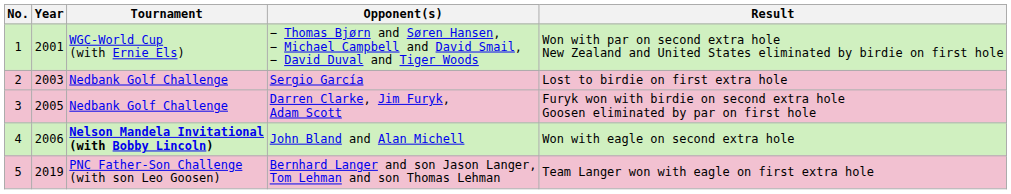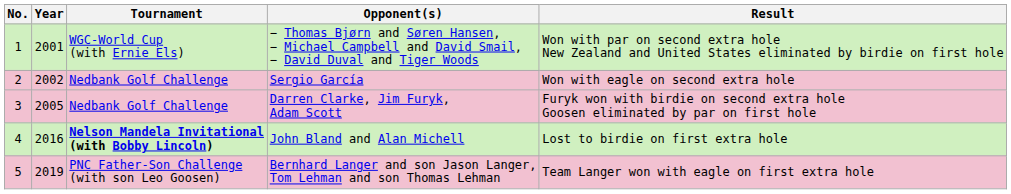 <table class="wikitable" style="font-size:95%;">
 <tr>
 <th>No.</th>
 <th>Year</th>
 <th>Tournament</th>
 <th>Opponent(s)</th>
 <th>Result</th>
 </tr>
 <tr style="background:#D0F0C0;">
 <td align=center>1</td>
 <td>2001</td>
 <td><a href='#'>WGC-World Cup</a><br>(with  <a href='#'>Ernie Els</a>)</td>
 <td> − <a href='#'>Thomas Bjørn</a> and <a href='#'>Søren Hansen</a>,<br> − <a href='#'>Michael Campbell</a> and <a href='#'>David Smail</a>,<br> − <a href='#'>David Duval</a> and <a href='#'>Tiger Woods</a></td>
 <td>Won with par on second extra hole<br>New Zealand and United States eliminated by birdie on first hole</td>
 </tr>
 <tr style="background:#F2C1D1;">
 <td align=center>2</td>
-<td>2003</td>
+<td>2002</td>
 <td><a href='#'>Nedbank Golf Challenge</a></td>
 <td> <a href='#'>Sergio García</a></td>
-<td>Lost to birdie on first extra hole</td>
+<td>Won with eagle on second extra hole</td>
 </tr>
 <tr style="background:#F2C1D1;">
 <td align=center>3</td>
 <td>2005</td>
 <td><a href='#'>Nedbank Golf Challenge</a></td>
 <td> <a href='#'>Darren Clarke</a>,  <a href='#'>Jim Furyk</a>,<br> <a href='#'>Adam Scott</a></td>
 <td>Furyk won with birdie on second extra hole<br>Goosen eliminated by par on first hole</td>
 </tr>
 <tr style="background:#D0F0C0;">
 <td align=center>4</td>
-<td>2006</td>
+<td>2016</td>
 <td><strong><a href='#'>Nelson Mandela Invitational</a><br>(with  <a href='#'>Bobby Lincoln</a>)</strong></td>
 <td> <a href='#'>John Bland</a> and  <a href='#'>Alan Michell</a></td>
-<td>Won with eagle on second extra hole</td>
+<td>Lost to birdie on first extra hole</td>
 </tr>
 <tr style="background:#F2C1D1;">
 <td align=center>5</td>
 <td>2019</td>
 <td><a href='#'>PNC Father-Son Challenge</a><br>(with son Leo Goosen)</td>
 <td> <a href='#'>Bernhard Langer</a> and son Jason Langer,<br> <a href='#'>Tom Lehman</a> and son Thomas Lehman</td>
 <td>Team Langer won with eagle on first extra hole</td>
 </tr>
 </table>
